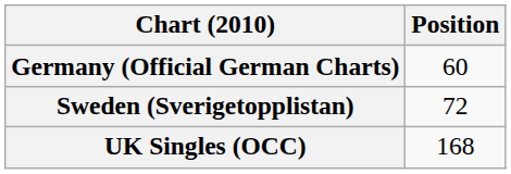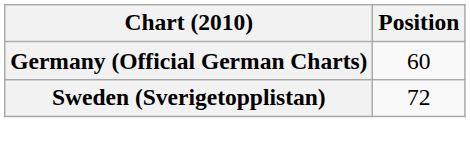 <table class="wikitable sortable plainrowheaders" style="text-align:center">
 <tr>
 <th scope="col">Chart (2010)</th>
 <th scope="col">Position</th>
 </tr>
 <tr>
 <th scope="row">Germany (Official German Charts)</th>
 <td>60</td>
 </tr>
 <tr>
 <th scope="row">Sweden (Sverigetopplistan)</th>
 <td>72</td>
 </tr>
-<tr>
-<th scope="row">UK Singles (OCC)</th>
-<td>168</td>
-</tr>
 </table>
